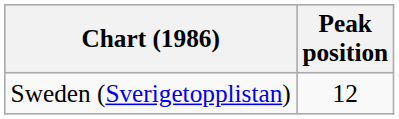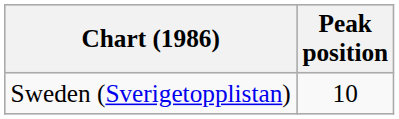 <table class="wikitable">
 <tr>
 <th>Chart (1986)</th>
 <th>Peak<br>position</th>
 </tr>
 <tr>
 <td>Sweden (<a href='#'>Sverigetopplistan</a>)</td>
-<td align="center">12</td>
+<td align="center">10</td>
 </tr>
 </table>
